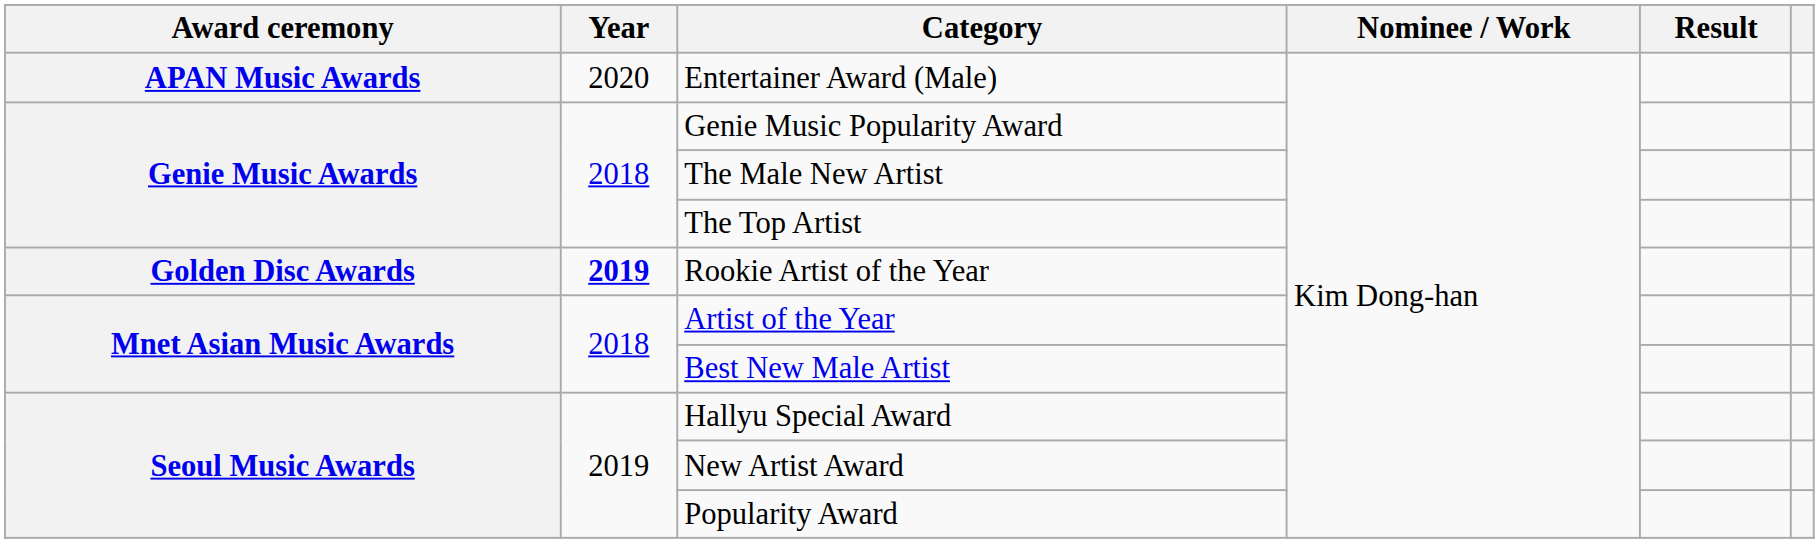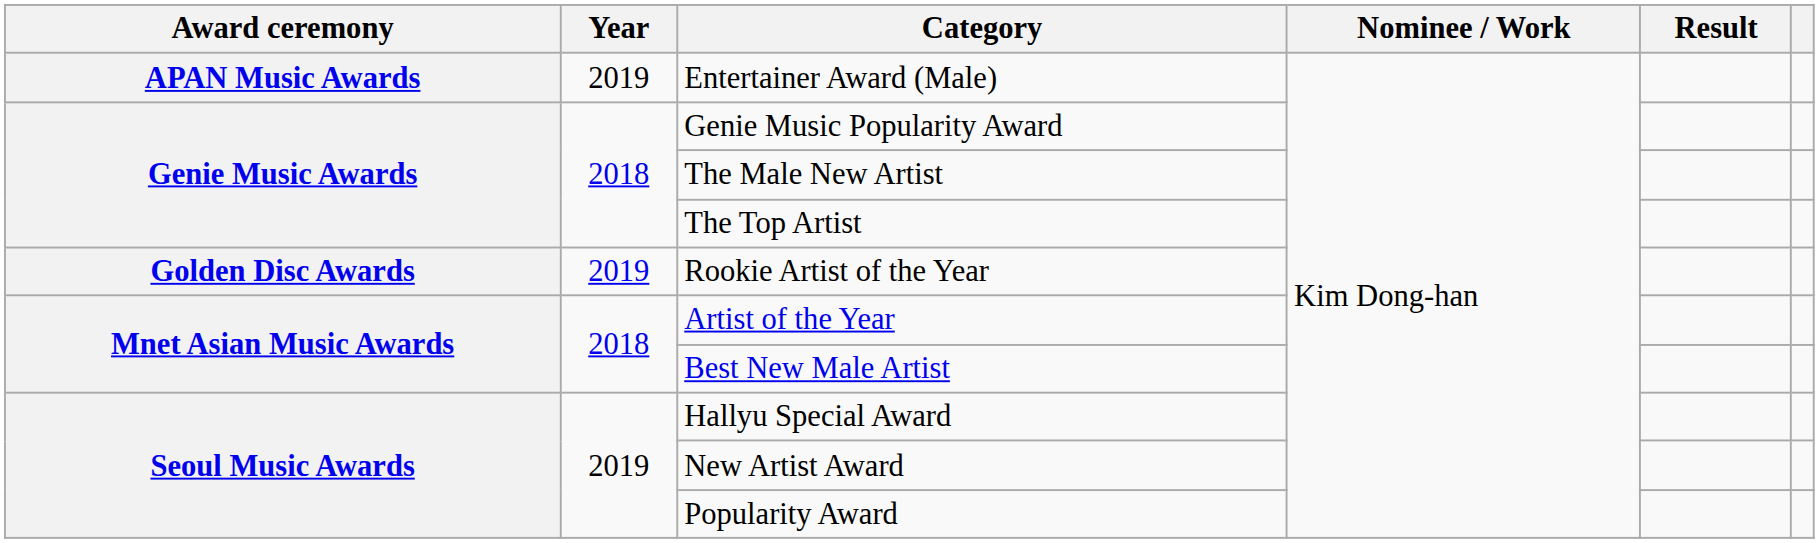 <table class="wikitable sortable plainrowheaders" style="width:75%">
 <tr>
 <th scope="col">Award ceremony</th>
 <th scope="col">Year</th>
 <th scope="col">Category</th>
 <th scope="col">Nominee / Work</th>
 <th scope="col">Result</th>
 <th scope="col" class="unsortable"></th>
 </tr>
 <tr>
 <th scope="row"><a href='#'>APAN Music Awards</a></th>
-<td style="text-align:center">2020</td>
+<td style="text-align:center">2019</td>
 <td>Entertainer Award (Male)</td>
 <td rowspan="10">Kim Dong-han</td>
 <td></td>
 <td style="text-align:center"></td>
 </tr>
 <tr>
 <th scope="row" rowspan="3"><a href='#'>Genie Music Awards</a></th>
 <td rowspan="3" style="text-align:center"><a href='#'>2018</a></td>
 <td>Genie Music Popularity Award</td>
 <td></td>
 <td style="text-align:center"></td>
 </tr>
 <tr>
 <td>The Male New Artist</td>
 <td></td>
 <td style="text-align:center"></td>
 </tr>
 <tr>
 <td>The Top Artist</td>
 <td></td>
 <td style="text-align:center"></td>
 </tr>
 <tr>
 <th scope="row"><a href='#'>Golden Disc Awards</a></th>
-<td style="text-align:center"><strong><a href='#'>2019</a></strong></td>
+<td style="text-align:center"><a href='#'>2019</a></td>
 <td>Rookie Artist of the Year</td>
 <td></td>
 <td style="text-align:center"></td>
 </tr>
 <tr>
 <th scope="row" rowspan="2"><a href='#'>Mnet Asian Music Awards</a></th>
 <td rowspan="2" style="text-align:center"><a href='#'>2018</a></td>
 <td><a href='#'>Artist of the Year</a></td>
 <td></td>
 <td style="text-align:center"></td>
 </tr>
 <tr>
 <td><a href='#'>Best New Male Artist</a></td>
 <td></td>
 <td style="text-align:center"></td>
 </tr>
 <tr>
 <th scope="row" rowspan="3"><a href='#'>Seoul Music Awards</a></th>
 <td rowspan="3" style="text-align:center">2019</td>
 <td>Hallyu Special Award</td>
 <td></td>
 <td style="text-align:center"></td>
 </tr>
 <tr>
 <td>New Artist Award</td>
 <td></td>
 <td style="text-align:center"></td>
 </tr>
 <tr>
 <td>Popularity Award</td>
 <td></td>
 <td style="text-align:center"></td>
 </tr>
 </table>
